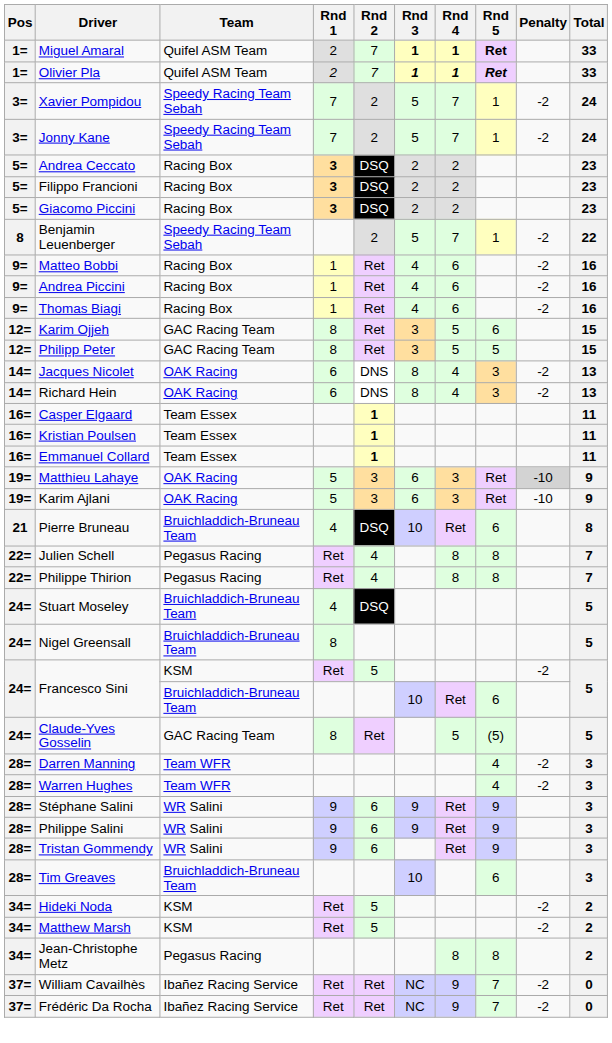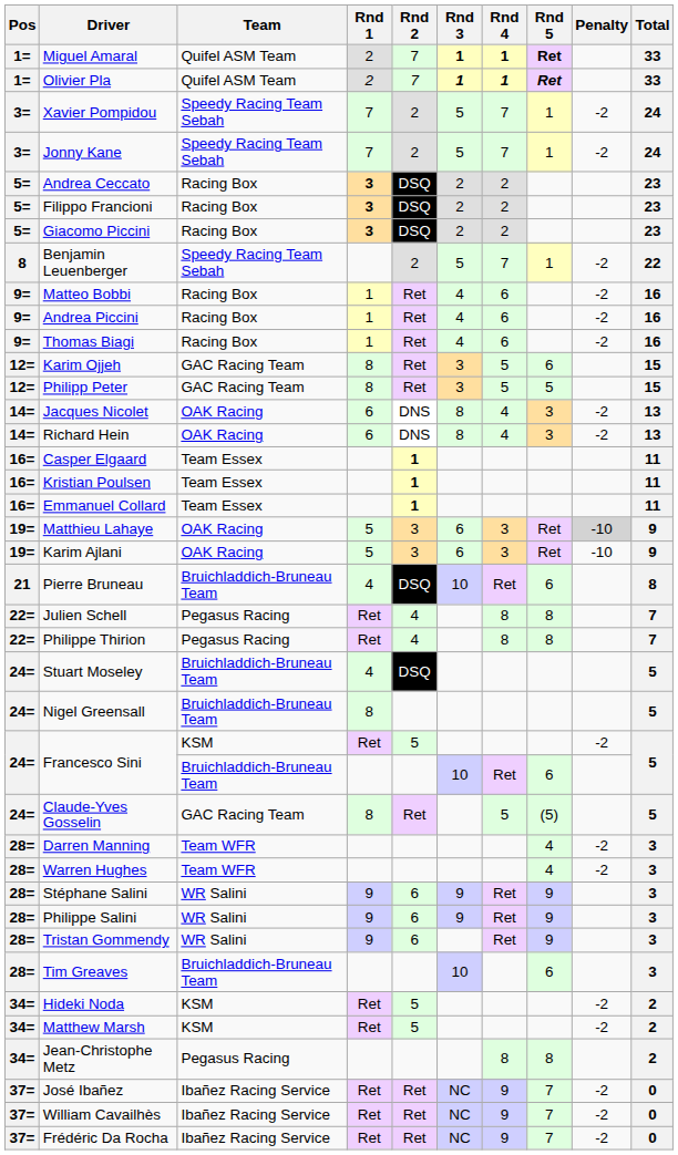 <table class="wikitable" style="font-size: 85%;">
 <tr>
 <th>Pos</th>
 <th>Driver</th>
 <th>Team</th>
 <th>Rnd 1</th>
 <th>Rnd 2</th>
 <th>Rnd 3</th>
 <th>Rnd 4</th>
 <th>Rnd 5</th>
 <th>Penalty</th>
 <th>Total</th>
 </tr>
 <tr>
 <th>1=</th>
 <td> <a href='#'>Miguel Amaral</a></td>
 <td> Quifel ASM Team</td>
 <td align="center" style="background:#DFDFDF;">2</td>
 <td align="center" style="background:#DFFFDF;">7</td>
 <td align="center" style="background:#FFFFBF;"><strong>1</strong></td>
 <td align="center" style="background:#FFFFBF;"><strong>1</strong></td>
 <td align="center" style="background:#EFCFFF;"><strong>Ret</strong></td>
 <td></td>
 <th align="center">33</th>
 </tr>
 <tr>
 <th>1=</th>
 <td> <a href='#'>Olivier Pla</a></td>
 <td> Quifel ASM Team</td>
 <td align="center" style="background:#DFDFDF;"><em>2</em></td>
 <td align="center" style="background:#DFFFDF;"><em>7</em></td>
 <td align="center" style="background:#FFFFBF;"><strong><em>1</em></strong></td>
 <td align="center" style="background:#FFFFBF;"><strong><em>1</em></strong></td>
 <td align="center" style="background:#EFCFFF;"><strong><em>Ret</em></strong></td>
 <td></td>
 <th align="center">33</th>
 </tr>
 <tr>
 <th>3=</th>
 <td> <a href='#'>Xavier Pompidou</a></td>
 <td> <a href='#'>Speedy Racing Team Sebah</a></td>
 <td align="center" style="background:#DFFFDF;">7</td>
 <td align="center" style="background:#DFDFDF;">2</td>
 <td align="center" style="background:#DFFFDF;">5</td>
 <td align="center" style="background:#DFFFDF;">7</td>
 <td align="center" style="background:#FFFFBF;">1</td>
 <td align=center>-2</td>
 <th align="center">24</th>
 </tr>
 <tr>
 <th>3=</th>
 <td> <a href='#'>Jonny Kane</a></td>
 <td> <a href='#'>Speedy Racing Team Sebah</a></td>
 <td align="center" style="background:#DFFFDF;">7</td>
 <td align="center" style="background:#DFDFDF;">2</td>
 <td align="center" style="background:#DFFFDF;">5</td>
 <td align="center" style="background:#DFFFDF;">7</td>
 <td align="center" style="background:#FFFFBF;">1</td>
 <td align=center>-2</td>
 <th align="center">24</th>
 </tr>
 <tr>
 <th>5=</th>
 <td> <a href='#'>Andrea Ceccato</a></td>
 <td> Racing Box</td>
 <td align="center" style="background:#FFDF9F;"><strong>3</strong></td>
 <td align="center" style="background:#000000; color:white">DSQ</td>
 <td align="center" style="background:#DFDFDF;">2</td>
 <td align="center" style="background:#DFDFDF;">2</td>
 <td></td>
 <td></td>
 <th align="center">23</th>
 </tr>
 <tr>
 <th>5=</th>
 <td> Filippo Francioni</td>
 <td> Racing Box</td>
 <td align="center" style="background:#FFDF9F;"><strong>3</strong></td>
 <td align="center" style="background:#000000; color:white">DSQ</td>
 <td align="center" style="background:#DFDFDF;">2</td>
 <td align="center" style="background:#DFDFDF;">2</td>
 <td></td>
 <td></td>
 <th align="center">23</th>
 </tr>
 <tr>
 <th>5=</th>
 <td> <a href='#'>Giacomo Piccini</a></td>
 <td> Racing Box</td>
 <td align="center" style="background:#FFDF9F;"><strong>3</strong></td>
 <td align="center" style="background:#000000; color:white">DSQ</td>
 <td align="center" style="background:#DFDFDF;">2</td>
 <td align="center" style="background:#DFDFDF;">2</td>
 <td></td>
 <td></td>
 <th align="center">23</th>
 </tr>
 <tr>
 <th>8</th>
 <td> Benjamin Leuenberger</td>
 <td> <a href='#'>Speedy Racing Team Sebah</a></td>
 <td></td>
 <td align="center" style="background:#DFDFDF;">2</td>
 <td align="center" style="background:#DFFFDF;">5</td>
 <td align="center" style="background:#DFFFDF;">7</td>
 <td align="center" style="background:#FFFFBF;">1</td>
 <td align=center>-2</td>
 <th align="center">22</th>
 </tr>
 <tr>
 <th>9=</th>
 <td> <a href='#'>Matteo Bobbi</a></td>
 <td> Racing Box</td>
 <td align="center" style="background:#FFFFBF;">1</td>
 <td align="center" style="background:#EFCFFF;">Ret</td>
 <td align="center" style="background:#DFFFDF;">4</td>
 <td align="center" style="background:#DFFFDF;">6</td>
 <td></td>
 <td align=center>-2</td>
 <th align="center">16</th>
 </tr>
 <tr>
 <th>9=</th>
 <td> <a href='#'>Andrea Piccini</a></td>
 <td> Racing Box</td>
 <td align="center" style="background:#FFFFBF;">1</td>
 <td align="center" style="background:#EFCFFF;">Ret</td>
 <td align="center" style="background:#DFFFDF;">4</td>
 <td align="center" style="background:#DFFFDF;">6</td>
 <td></td>
 <td align=center>-2</td>
 <th align="center">16</th>
 </tr>
 <tr>
 <th>9=</th>
 <td> <a href='#'>Thomas Biagi</a></td>
 <td> Racing Box</td>
 <td align="center" style="background:#FFFFBF;">1</td>
 <td align="center" style="background:#EFCFFF;">Ret</td>
 <td align="center" style="background:#DFFFDF;">4</td>
 <td align="center" style="background:#DFFFDF;">6</td>
 <td></td>
 <td align=center>-2</td>
 <th align="center">16</th>
 </tr>
 <tr>
 <th>12=</th>
 <td> <a href='#'>Karim Ojjeh</a></td>
 <td> GAC Racing Team</td>
 <td align="center" style="background:#DFFFDF;">8</td>
 <td align="center" style="background:#EFCFFF;">Ret</td>
 <td align="center" style="background:#FFDF9F;">3</td>
 <td align="center" style="background:#DFFFDF;">5</td>
 <td align="center" style="background:#DFFFDF;">6</td>
 <td></td>
 <th align="center">15</th>
 </tr>
 <tr>
 <th>12=</th>
 <td> <a href='#'>Philipp Peter</a></td>
 <td> GAC Racing Team</td>
 <td align="center" style="background:#DFFFDF;">8</td>
 <td align="center" style="background:#EFCFFF;">Ret</td>
 <td align="center" style="background:#FFDF9F;">3</td>
 <td align="center" style="background:#DFFFDF;">5</td>
 <td align="center" style="background:#DFFFDF;">5</td>
 <td></td>
 <th align="center">15</th>
 </tr>
 <tr>
 <th>14=</th>
 <td> <a href='#'>Jacques Nicolet</a></td>
 <td> <a href='#'>OAK Racing</a></td>
 <td align="center" style="background:#DFFFDF;">6</td>
 <td align="center" style="background:#FFFFFF;">DNS</td>
 <td align="center" style="background:#DFFFDF;">8</td>
 <td align="center" style="background:#DFFFDF;">4</td>
 <td align="center" style="background:#FFDF9F;">3</td>
 <td align=center>-2</td>
 <th align="center">13</th>
 </tr>
 <tr>
 <th>14=</th>
 <td> Richard Hein</td>
 <td> <a href='#'>OAK Racing</a></td>
 <td align="center" style="background:#DFFFDF;">6</td>
 <td align="center" style="background:#FFFFFF;">DNS</td>
 <td align="center" style="background:#DFFFDF;">8</td>
 <td align="center" style="background:#DFFFDF;">4</td>
 <td align="center" style="background:#FFDF9F;">3</td>
 <td align=center>-2</td>
 <th align="center">13</th>
 </tr>
 <tr>
 <th>16=</th>
 <td> <a href='#'>Casper Elgaard</a></td>
 <td> Team Essex</td>
 <td></td>
 <td align="center" style="background:#FFFFBF;"><strong>1</strong></td>
 <td></td>
 <td></td>
 <td></td>
 <td></td>
 <th align="center">11</th>
 </tr>
 <tr>
 <th>16=</th>
 <td> <a href='#'>Kristian Poulsen</a></td>
 <td> Team Essex</td>
 <td></td>
 <td align="center" style="background:#FFFFBF;"><strong>1</strong></td>
 <td></td>
 <td></td>
 <td></td>
 <td></td>
 <th align="center">11</th>
 </tr>
 <tr>
 <th>16=</th>
 <td> <a href='#'>Emmanuel Collard</a></td>
 <td> Team Essex</td>
 <td></td>
 <td align="center" style="background:#FFFFBF;"><strong>1</strong></td>
 <td></td>
 <td></td>
 <td></td>
 <td></td>
 <th align="center">11</th>
 </tr>
 <tr>
 <th>19=</th>
 <td> <a href='#'>Matthieu Lahaye</a></td>
 <td> <a href='#'>OAK Racing</a></td>
 <td align="center" style="background:#DFFFDF;">5</td>
 <td align="center" style="background:#FFDF9F;">3</td>
 <td align="center" style="background:#DFFFDF;">6</td>
 <td align="center" style="background:#FFDF9F;">3</td>
 <td align="center" style="background:#EFCFFF;">Ret</td>
 <td align=center style="background: lightgrey;">-10</td>
 <th align="center">9</th>
 </tr>
 <tr>
 <th>19=</th>
 <td> Karim Ajlani</td>
 <td> <a href='#'>OAK Racing</a></td>
 <td align="center" style="background:#DFFFDF;">5</td>
 <td align="center" style="background:#FFDF9F;">3</td>
 <td align="center" style="background:#DFFFDF;">6</td>
 <td align="center" style="background:#FFDF9F;">3</td>
 <td align="center" style="background:#EFCFFF;">Ret</td>
 <td align=center>-10</td>
 <th align="center">9</th>
 </tr>
 <tr>
 <th>21</th>
 <td> Pierre Bruneau</td>
 <td> <a href='#'>Bruichladdich-Bruneau Team</a></td>
 <td align="center" style="background:#DFFFDF;">4</td>
 <td align="center" style="background:#000000; color:white">DSQ</td>
 <td align="center" style="background:#CFCFFF;">10</td>
 <td align="center" style="background:#EFCFFF;">Ret</td>
 <td align="center" style="background:#DFFFDF;">6</td>
 <td></td>
 <th align="center">8</th>
 </tr>
 <tr>
 <th>22=</th>
 <td> Julien Schell</td>
 <td> Pegasus Racing</td>
 <td align="center" style="background:#EFCFFF;">Ret</td>
 <td align="center" style="background:#DFFFDF;">4</td>
 <td></td>
 <td align="center" style="background:#DFFFDF;">8</td>
 <td align="center" style="background:#DFFFDF;">8</td>
 <td></td>
 <th align="center">7</th>
 </tr>
 <tr>
 <th>22=</th>
 <td> Philippe Thirion</td>
 <td> Pegasus Racing</td>
 <td align="center" style="background:#EFCFFF;">Ret</td>
 <td align="center" style="background:#DFFFDF;">4</td>
 <td></td>
 <td align="center" style="background:#DFFFDF;">8</td>
 <td align="center" style="background:#DFFFDF;">8</td>
 <td></td>
 <th align="center">7</th>
 </tr>
 <tr>
 <th>24=</th>
 <td> Stuart Moseley</td>
 <td> <a href='#'>Bruichladdich-Bruneau Team</a></td>
 <td align="center" style="background:#DFFFDF;">4</td>
 <td align="center" style="background:#000000; color:white">DSQ</td>
 <td></td>
 <td></td>
 <td></td>
 <td></td>
 <th align="center">5</th>
 </tr>
 <tr>
 <th>24=</th>
 <td> Nigel Greensall</td>
 <td> <a href='#'>Bruichladdich-Bruneau Team</a></td>
 <td align="center" style="background:#DFFFDF;">8</td>
 <td></td>
 <td></td>
 <td></td>
 <td></td>
 <td></td>
 <th align="center">5</th>
 </tr>
 <tr>
 <th rowspan=2>24=</th>
 <td rowspan=2> Francesco Sini</td>
 <td> KSM</td>
 <td align="center" style="background:#EFCFFF;">Ret</td>
 <td align="center" style="background:#DFFFDF;">5</td>
 <td></td>
 <td></td>
 <td></td>
 <td align=center>-2</td>
 <th rowspan="2" align="center">5</th>
 </tr>
 <tr>
 <td> <a href='#'>Bruichladdich-Bruneau Team</a></td>
 <td></td>
 <td></td>
 <td align="center" style="background:#CFCFFF;">10</td>
 <td align="center" style="background:#EFCFFF;">Ret</td>
 <td align="center" style="background:#DFFFDF;">6</td>
 <td></td>
 </tr>
 <tr>
 <th>24=</th>
 <td> <a href='#'>Claude-Yves Gosselin</a></td>
 <td> GAC Racing Team</td>
 <td align="center" style="background:#DFFFDF;">8</td>
 <td align="center" style="background:#EFCFFF;">Ret</td>
 <td></td>
 <td align="center" style="background:#DFFFDF;">5</td>
 <td align="center" style="background:#DFFFDF;">(5)</td>
 <td></td>
 <th align="center">5</th>
 </tr>
 <tr>
 <th>28=</th>
 <td> <a href='#'>Darren Manning</a></td>
 <td> <a href='#'>Team WFR</a></td>
 <td></td>
 <td></td>
 <td></td>
 <td></td>
 <td align="center" style="background:#DFFFDF;">4</td>
 <td align=center>-2</td>
 <th align="center">3</th>
 </tr>
 <tr>
 <th>28=</th>
 <td> <a href='#'>Warren Hughes</a></td>
 <td> <a href='#'>Team WFR</a></td>
 <td></td>
 <td></td>
 <td></td>
 <td></td>
 <td align="center" style="background:#DFFFDF;">4</td>
 <td align=center>-2</td>
 <th align="center">3</th>
 </tr>
 <tr>
 <th>28=</th>
 <td> Stéphane Salini</td>
 <td> <a href='#'>WR</a> Salini</td>
 <td align="center" style="background:#CFCFFF;">9</td>
 <td align="center" style="background:#DFFFDF;">6</td>
 <td align="center" style="background:#CFCFFF;">9</td>
 <td align="center" style="background:#EFCFFF;">Ret</td>
 <td align="center" style="background:#CFCFFF;">9</td>
 <td></td>
 <th align="center">3</th>
 </tr>
 <tr>
 <th>28=</th>
 <td> Philippe Salini</td>
 <td> <a href='#'>WR</a> Salini</td>
 <td align="center" style="background:#CFCFFF;">9</td>
 <td align="center" style="background:#DFFFDF;">6</td>
 <td align="center" style="background:#CFCFFF;">9</td>
 <td align="center" style="background:#EFCFFF;">Ret</td>
 <td align="center" style="background:#CFCFFF;">9</td>
 <td></td>
 <th align="center">3</th>
 </tr>
 <tr>
 <th>28=</th>
 <td> <a href='#'>Tristan Gommendy</a></td>
 <td> <a href='#'>WR</a> Salini</td>
 <td align="center" style="background:#CFCFFF;">9</td>
 <td align="center" style="background:#DFFFDF;">6</td>
 <td></td>
 <td align="center" style="background:#EFCFFF;">Ret</td>
 <td align="center" style="background:#CFCFFF;">9</td>
 <td></td>
 <th align="center">3</th>
 </tr>
 <tr>
 <th>28=</th>
 <td> <a href='#'>Tim Greaves</a></td>
 <td> <a href='#'>Bruichladdich-Bruneau Team</a></td>
 <td></td>
 <td></td>
 <td align="center" style="background:#CFCFFF;">10</td>
 <td></td>
 <td align="center" style="background:#DFFFDF;">6</td>
 <td></td>
 <th align="center">3</th>
 </tr>
 <tr>
 <th>34=</th>
 <td> <a href='#'>Hideki Noda</a></td>
 <td> KSM</td>
 <td align="center" style="background:#EFCFFF;">Ret</td>
 <td align="center" style="background:#DFFFDF;">5</td>
 <td></td>
 <td></td>
 <td></td>
 <td align=center>-2</td>
 <th align="center">2</th>
 </tr>
 <tr>
 <th>34=</th>
 <td> <a href='#'>Matthew Marsh</a></td>
 <td> KSM</td>
 <td align="center" style="background:#EFCFFF;">Ret</td>
 <td align="center" style="background:#DFFFDF;">5</td>
 <td></td>
 <td></td>
 <td></td>
 <td align=center>-2</td>
 <th align="center">2</th>
 </tr>
 <tr>
 <th>34=</th>
 <td> Jean-Christophe Metz</td>
 <td> Pegasus Racing</td>
 <td></td>
 <td></td>
 <td></td>
 <td align="center" style="background:#DFFFDF;">8</td>
 <td align="center" style="background:#DFFFDF;">8</td>
 <td></td>
 <th align="center">2</th>
 </tr>
 <tr>
 <th>37=</th>
+<td> José Ibañez</td>
+<td> Ibañez Racing Service</td>
+<td align="center" style="background:#EFCFFF;">Ret</td>
+<td align="center" style="background:#EFCFFF;">Ret</td>
+<td align="center" style="background:#CFCFFF;">NC</td>
+<td align="center" style="background:#CFCFFF;">9</td>
+<td align="center" style="background:#DFFFDF;">7</td>
+<td align=center>-2</td>
+<th align="center">0</th>
+</tr>
+<tr>
+<th>37=</th>
 <td> William Cavailhès</td>
 <td> Ibañez Racing Service</td>
 <td align="center" style="background:#EFCFFF;">Ret</td>
 <td align="center" style="background:#EFCFFF;">Ret</td>
 <td align="center" style="background:#CFCFFF;">NC</td>
 <td align="center" style="background:#CFCFFF;">9</td>
 <td align="center" style="background:#DFFFDF;">7</td>
 <td align=center>-2</td>
 <th align="center">0</th>
 </tr>
 <tr>
 <th>37=</th>
 <td> Frédéric Da Rocha</td>
 <td> Ibañez Racing Service</td>
 <td align="center" style="background:#EFCFFF;">Ret</td>
 <td align="center" style="background:#EFCFFF;">Ret</td>
 <td align="center" style="background:#CFCFFF;">NC</td>
 <td align="center" style="background:#CFCFFF;">9</td>
 <td align="center" style="background:#DFFFDF;">7</td>
 <td align=center>-2</td>
 <th align="center">0</th>
 </tr>
 </table>
